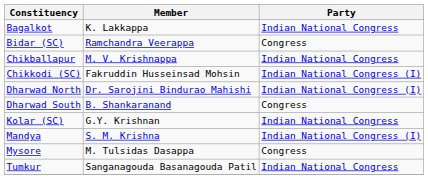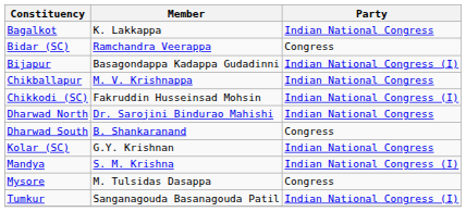 <table class="wikitable sortable">
 <tr>
 <th>Constituency</th>
 <th>Member</th>
 <th>Party</th>
 </tr>
 <tr>
 <td><a href='#'>Bagalkot</a></td>
 <td>K. Lakkappa</td>
 <td><a href='#'>Indian National Congress</a></td>
 </tr>
 <tr>
 <td><a href='#'>Bidar (SC)</a></td>
 <td><a href='#'>Ramchandra Veerappa</a></td>
 <td>Congress</td>
 </tr>
 <tr>
+<td><a href='#'>Bijapur</a></td>
+<td>Basagondappa Kadappa Gudadinni</td>
+<td><a href='#'>Indian National Congress (I)</a></td>
+</tr>
+<tr>
 <td><a href='#'>Chikballapur</a></td>
 <td><a href='#'>M. V. Krishnappa</a></td>
 <td><a href='#'>Indian National Congress</a></td>
 </tr>
 <tr>
 <td><a href='#'>Chikkodi (SC)</a></td>
 <td>Fakruddin Husseinsad Mohsin</td>
 <td><a href='#'>Indian National Congress (I)</a></td>
 </tr>
 <tr>
 <td><a href='#'>Dharwad North</a></td>
 <td><a href='#'>Dr. Sarojini Bindurao Mahishi</a></td>
-<td><a href='#'>Indian National Congress (I)</a></td>
+<td><a href='#'>Indian National Congress</a></td>
 </tr>
 <tr>
 <td><a href='#'>Dharwad South</a></td>
 <td><a href='#'>B. Shankaranand</a></td>
 <td>Congress</td>
 </tr>
 <tr>
 <td><a href='#'>Kolar (SC)</a></td>
 <td>G.Y. Krishnan</td>
 <td><a href='#'>Indian National Congress</a></td>
 </tr>
 <tr>
 <td><a href='#'>Mandya</a></td>
 <td><a href='#'>S. M. Krishna</a></td>
 <td><a href='#'>Indian National Congress (I)</a></td>
 </tr>
 <tr>
 <td><a href='#'>Mysore</a></td>
 <td>M. Tulsidas Dasappa</td>
 <td>Congress</td>
 </tr>
 <tr>
 <td><a href='#'>Tumkur</a></td>
 <td>Sanganagouda Basanagouda Patil</td>
-<td><a href='#'>Indian National Congress</a></td>
+<td><a href='#'>Indian National Congress (I)</a></td>
 </tr>
 <tr>
 </tr>
 </table>
